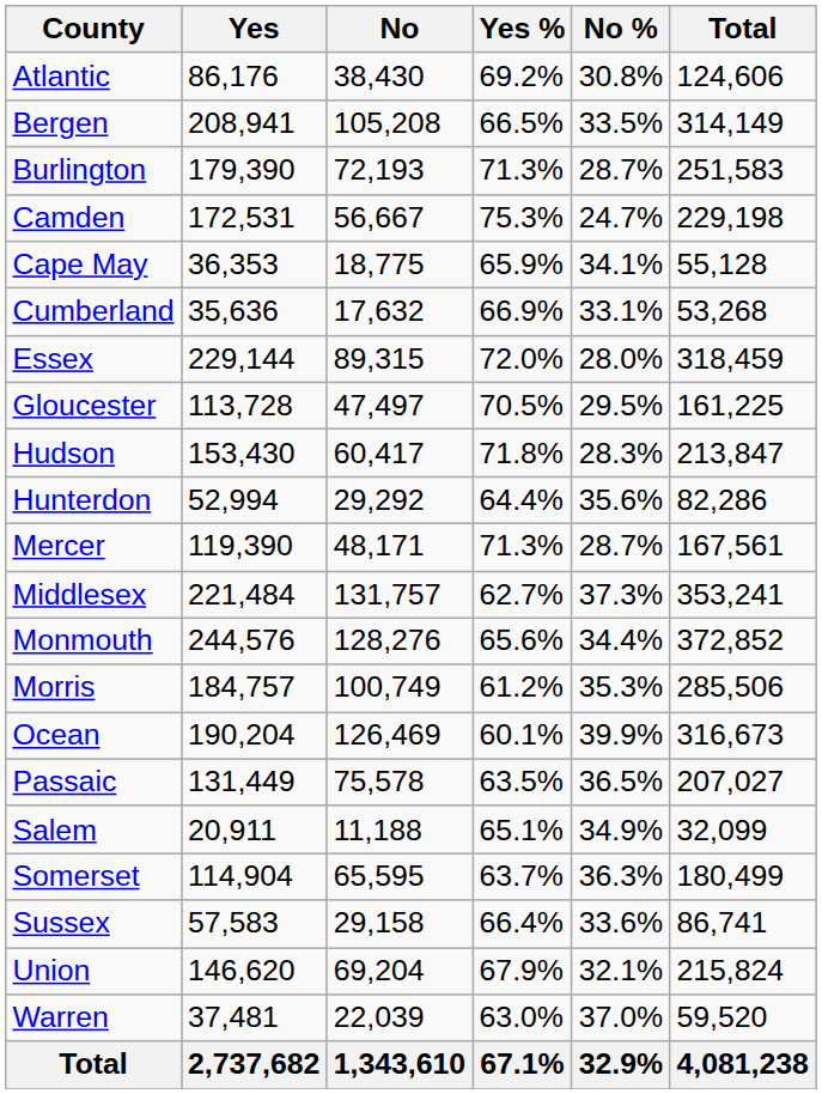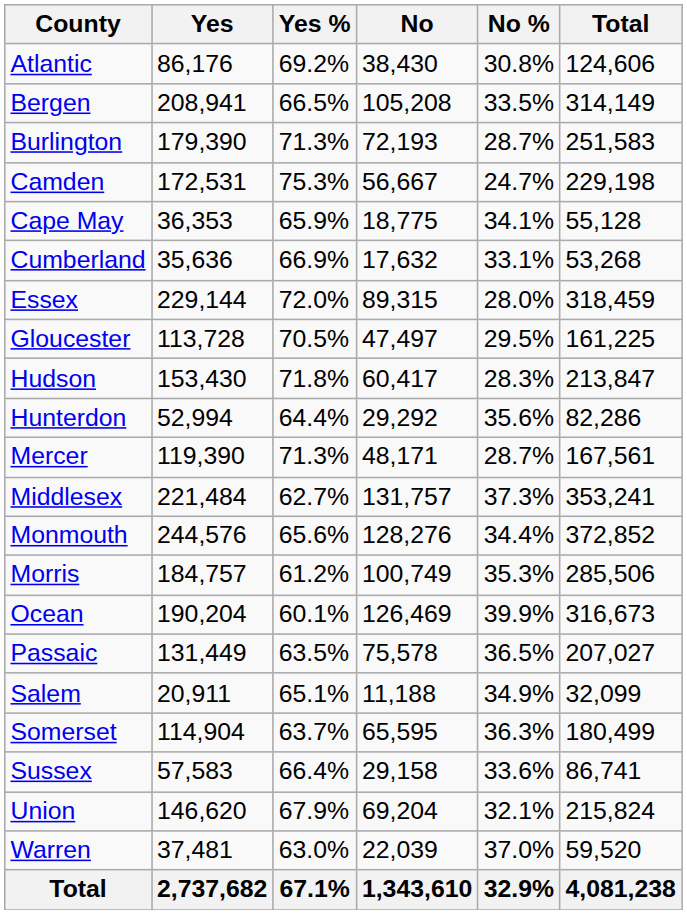 <table class="wikitable sortable">
 <tr>
 <th>County</th>
 <th>Yes</th>
+<th>Yes %</th>
 <th>No</th>
-<th>Yes %</th>
 <th>No %</th>
 <th>Total</th>
 </tr>
 <tr>
 <td><a href='#'>Atlantic</a></td>
 <td>86,176</td>
+<td>69.2%</td>
 <td>38,430</td>
-<td>69.2%</td>
 <td>30.8%</td>
 <td>124,606</td>
 </tr>
 <tr>
 <td><a href='#'>Bergen</a></td>
 <td>208,941</td>
+<td>66.5%</td>
 <td>105,208</td>
-<td>66.5%</td>
 <td>33.5%</td>
 <td>314,149</td>
 </tr>
 <tr>
 <td><a href='#'>Burlington</a></td>
 <td>179,390</td>
+<td>71.3%</td>
 <td>72,193</td>
-<td>71.3%</td>
 <td>28.7%</td>
 <td>251,583</td>
 </tr>
 <tr>
 <td><a href='#'>Camden</a></td>
 <td>172,531</td>
+<td>75.3%</td>
 <td>56,667</td>
-<td>75.3%</td>
 <td>24.7%</td>
 <td>229,198</td>
 </tr>
 <tr>
 <td><a href='#'>Cape May</a></td>
 <td>36,353</td>
+<td>65.9%</td>
 <td>18,775</td>
-<td>65.9%</td>
 <td>34.1%</td>
 <td>55,128</td>
 </tr>
 <tr>
 <td><a href='#'>Cumberland</a></td>
 <td>35,636</td>
+<td>66.9%</td>
 <td>17,632</td>
-<td>66.9%</td>
 <td>33.1%</td>
 <td>53,268</td>
 </tr>
 <tr>
 <td><a href='#'>Essex</a></td>
 <td>229,144</td>
+<td>72.0%</td>
 <td>89,315</td>
-<td>72.0%</td>
 <td>28.0%</td>
 <td>318,459</td>
 </tr>
 <tr>
 <td><a href='#'>Gloucester</a></td>
 <td>113,728</td>
+<td>70.5%</td>
 <td>47,497</td>
-<td>70.5%</td>
 <td>29.5%</td>
 <td>161,225</td>
 </tr>
 <tr>
 <td><a href='#'>Hudson</a></td>
 <td>153,430</td>
+<td>71.8%</td>
 <td>60,417</td>
-<td>71.8%</td>
 <td>28.3%</td>
 <td>213,847</td>
 </tr>
 <tr>
 <td><a href='#'>Hunterdon</a></td>
 <td>52,994</td>
+<td>64.4%</td>
 <td>29,292</td>
-<td>64.4%</td>
 <td>35.6%</td>
 <td>82,286</td>
 </tr>
 <tr>
 <td><a href='#'>Mercer</a></td>
 <td>119,390</td>
+<td>71.3%</td>
 <td>48,171</td>
-<td>71.3%</td>
 <td>28.7%</td>
 <td>167,561</td>
 </tr>
 <tr>
 <td><a href='#'>Middlesex</a></td>
 <td>221,484</td>
+<td>62.7%</td>
 <td>131,757</td>
-<td>62.7%</td>
 <td>37.3%</td>
 <td>353,241</td>
 </tr>
 <tr>
 <td><a href='#'>Monmouth</a></td>
 <td>244,576</td>
+<td>65.6%</td>
 <td>128,276</td>
-<td>65.6%</td>
 <td>34.4%</td>
 <td>372,852</td>
 </tr>
 <tr>
 <td><a href='#'>Morris</a></td>
 <td>184,757</td>
+<td>61.2%</td>
 <td>100,749</td>
-<td>61.2%</td>
 <td>35.3%</td>
 <td>285,506</td>
 </tr>
 <tr>
 <td><a href='#'>Ocean</a></td>
 <td>190,204</td>
+<td>60.1%</td>
 <td>126,469</td>
-<td>60.1%</td>
 <td>39.9%</td>
 <td>316,673</td>
 </tr>
 <tr>
 <td><a href='#'>Passaic</a></td>
 <td>131,449</td>
+<td>63.5%</td>
 <td>75,578</td>
-<td>63.5%</td>
 <td>36.5%</td>
 <td>207,027</td>
 </tr>
 <tr>
 <td><a href='#'>Salem</a></td>
 <td>20,911</td>
+<td>65.1%</td>
 <td>11,188</td>
-<td>65.1%</td>
 <td>34.9%</td>
 <td>32,099</td>
 </tr>
 <tr>
 <td><a href='#'>Somerset</a></td>
 <td>114,904</td>
+<td>63.7%</td>
 <td>65,595</td>
-<td>63.7%</td>
 <td>36.3%</td>
 <td>180,499</td>
 </tr>
 <tr>
 <td><a href='#'>Sussex</a></td>
 <td>57,583</td>
+<td>66.4%</td>
 <td>29,158</td>
-<td>66.4%</td>
 <td>33.6%</td>
 <td>86,741</td>
 </tr>
 <tr>
 <td><a href='#'>Union</a></td>
 <td>146,620</td>
+<td>67.9%</td>
 <td>69,204</td>
-<td>67.9%</td>
 <td>32.1%</td>
 <td>215,824</td>
 </tr>
 <tr>
 <td><a href='#'>Warren</a></td>
 <td>37,481</td>
+<td>63.0%</td>
 <td>22,039</td>
-<td>63.0%</td>
 <td>37.0%</td>
 <td>59,520</td>
 </tr>
 <tr>
 <th>Total</th>
 <th>2,737,682</th>
+<th>67.1%</th>
 <th>1,343,610</th>
-<th>67.1%</th>
 <th>32.9%</th>
 <th>4,081,238</th>
 </tr>
 </table>
